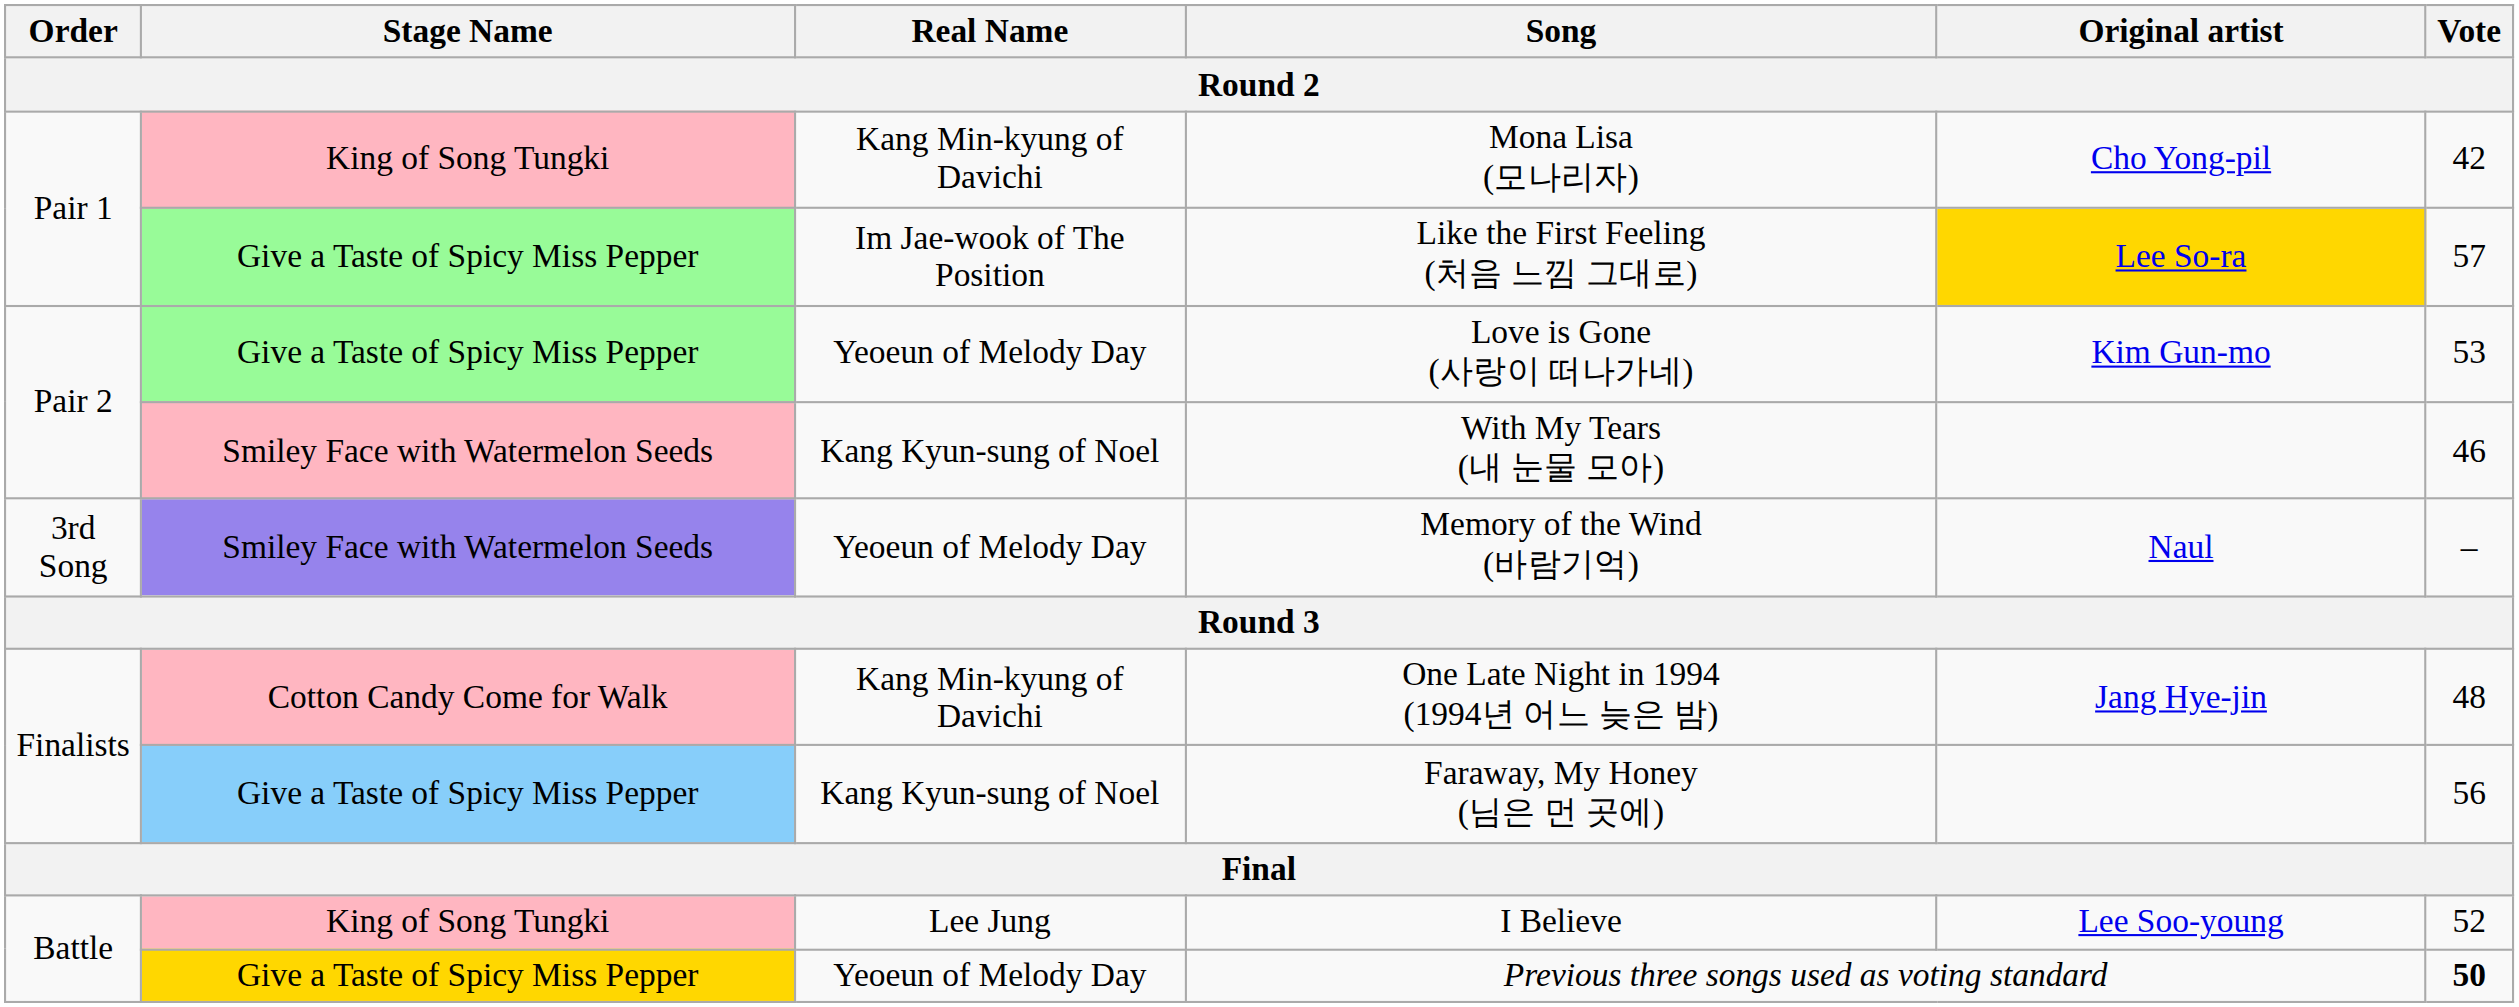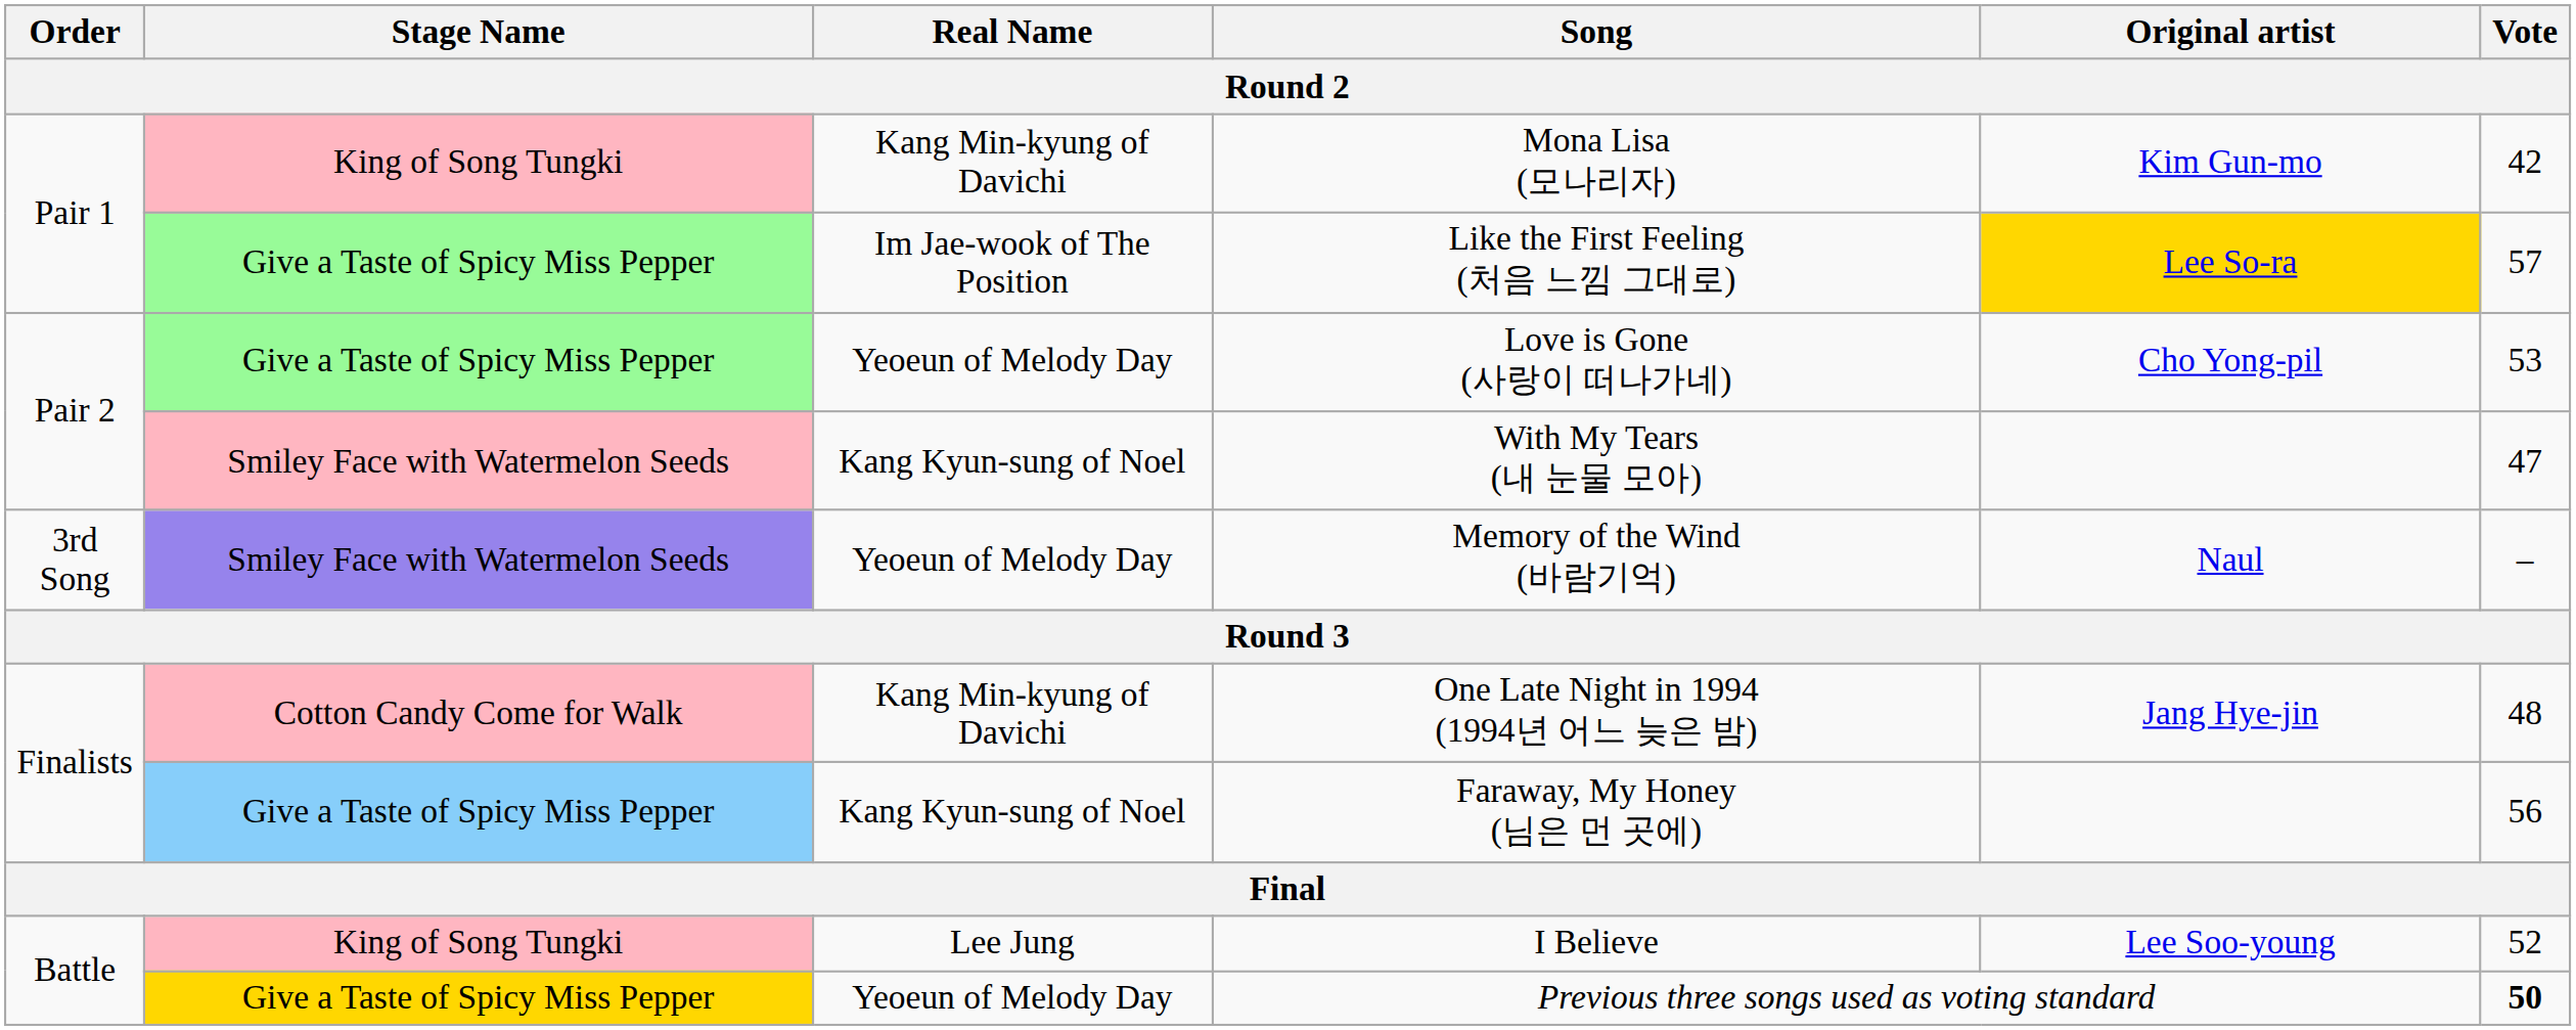 <table class="wikitable" style="text-align:center; width:95%;">
 <tr>
 <th style="width:1%;">Order</th>
 <th style="width:20%;">Stage Name</th>
 <th style="width:12%;">Real Name</th>
 <th style="width:23%;">Song</th>
 <th style="width:15%;">Original artist</th>
 <th style="width:1%;">Vote</th>
 </tr>
 <tr>
 <th colspan=6>Round 2</th>
 </tr>
 <tr>
 <td rowspan=2>Pair 1</td>
 <td bgcolor="lightpink">King of Song Tungki</td>
 <td>Kang Min-kyung of Davichi</td>
 <td>Mona Lisa<br>(모나리자)</td>
-<td><a href='#'>Cho Yong-pil</a></td>
+<td><a href='#'>Kim Gun-mo</a></td>
 <td>42</td>
 </tr>
 <tr>
 <td bgcolor="palegreen">Give a Taste of Spicy Miss Pepper</td>
 <td>Im Jae-wook of The Position</td>
 <td>Like the First Feeling<br>(처음 느낌 그대로)</td>
 <td style="background: gold;"><a href='#'>Lee So-ra</a></td>
 <td>57</td>
 </tr>
 <tr>
 <td rowspan=2>Pair 2</td>
 <td bgcolor="palegreen">Give a Taste of Spicy Miss Pepper</td>
 <td>Yeoeun of Melody Day</td>
 <td>Love is Gone<br>(사랑이 떠나가네)</td>
-<td><a href='#'>Kim Gun-mo</a></td>
+<td><a href='#'>Cho Yong-pil</a></td>
 <td>53</td>
 </tr>
 <tr>
 <td bgcolor="lightpink">Smiley Face with Watermelon Seeds</td>
 <td>Kang Kyun-sung of Noel</td>
 <td>With My Tears<br>(내 눈물 모아)</td>
 <td></td>
-<td>46</td>
+<td>47</td>
 </tr>
 <tr>
 <td>3rd Song</td>
 <td bgcolor="#9683EC">Smiley Face with Watermelon Seeds</td>
 <td>Yeoeun of Melody Day</td>
 <td>Memory of the Wind<br>(바람기억)</td>
 <td><a href='#'>Naul</a></td>
 <td>–</td>
 </tr>
 <tr>
 <th colspan=6>Round 3</th>
 </tr>
 <tr>
 <td rowspan=2>Finalists</td>
 <td bgcolor="lightpink">Cotton Candy Come for Walk</td>
 <td>Kang Min-kyung of Davichi</td>
 <td>One Late Night in 1994<br>(1994년 어느 늦은 밤)</td>
 <td><a href='#'>Jang Hye-jin</a></td>
 <td>48</td>
 </tr>
 <tr>
 <td bgcolor="lightskyblue">Give a Taste of Spicy Miss Pepper</td>
 <td>Kang Kyun-sung of Noel</td>
 <td>Faraway, My Honey<br>(님은 먼 곳에)</td>
 <td></td>
 <td>56</td>
 </tr>
 <tr>
 <th colspan=6>Final</th>
 </tr>
 <tr>
 <td rowspan=2>Battle</td>
 <td bgcolor="lightpink">King of Song Tungki</td>
 <td>Lee Jung</td>
 <td>I Believe</td>
 <td><a href='#'>Lee Soo-young</a></td>
 <td>52</td>
 </tr>
 <tr>
 <td bgcolor="gold">Give a Taste of Spicy Miss Pepper</td>
 <td>Yeoeun of Melody Day</td>
 <td colspan=2><em>Previous three songs used as voting standard</em></td>
 <td><strong>50</strong></td>
 </tr>
 </table>
